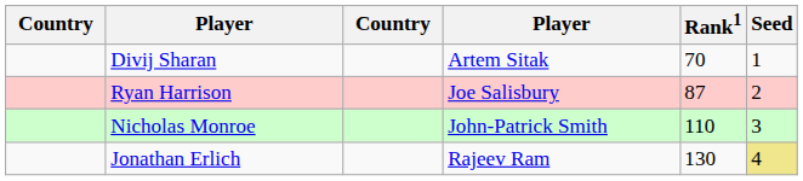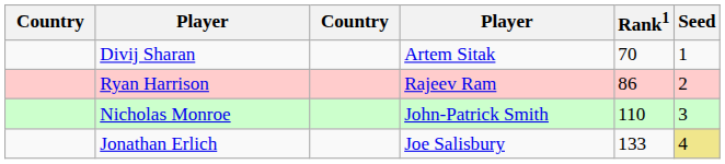 <table class="sortable wikitable">
 <tr>
 <th width="70">Country</th>
 <th width="175">Player</th>
 <th width="70">Country</th>
 <th width="175">Player</th>
 <th>Rank<sup>1</sup></th>
 <th>Seed</th>
 </tr>
 <tr>
 <td></td>
 <td><a href='#'>Divij Sharan</a></td>
 <td></td>
 <td><a href='#'>Artem Sitak</a></td>
 <td>70</td>
 <td>1</td>
 </tr>
 <tr style="background:#fcc;">
 <td></td>
 <td><a href='#'>Ryan Harrison</a></td>
 <td></td>
-<td><a href='#'>Joe Salisbury</a></td>
-<td>87</td>
+<td><a href='#'>Rajeev Ram</a></td>
+<td>86</td>
 <td>2</td>
 </tr>
 <tr style="background:#cfc;">
 <td></td>
 <td><a href='#'>Nicholas Monroe</a></td>
 <td></td>
 <td><a href='#'>John-Patrick Smith</a></td>
 <td>110</td>
 <td>3</td>
 </tr>
 <tr>
 <td></td>
 <td><a href='#'>Jonathan Erlich</a></td>
 <td></td>
-<td><a href='#'>Rajeev Ram</a></td>
-<td>130</td>
+<td><a href='#'>Joe Salisbury</a></td>
+<td>133</td>
 <td style="background: khaki;">4</td>
 </tr>
 </table>
